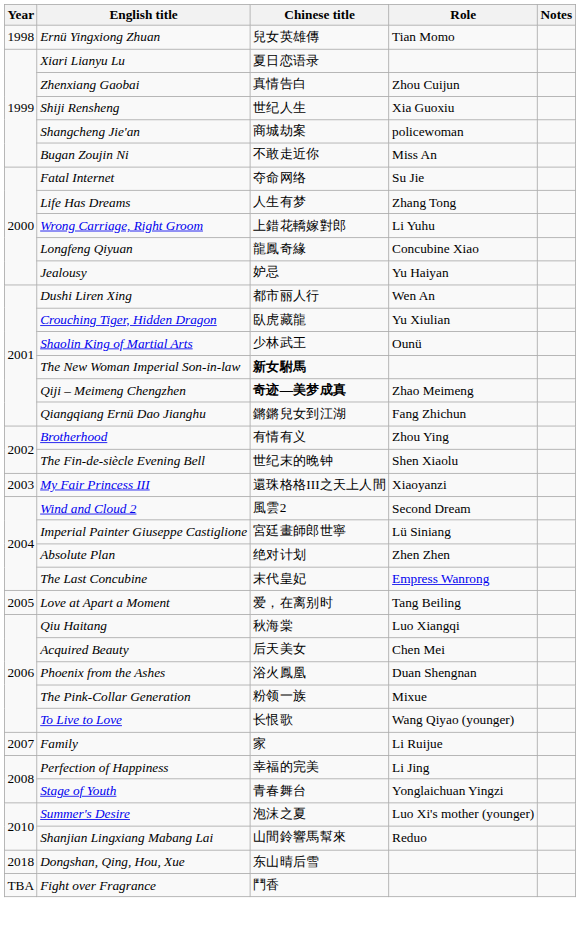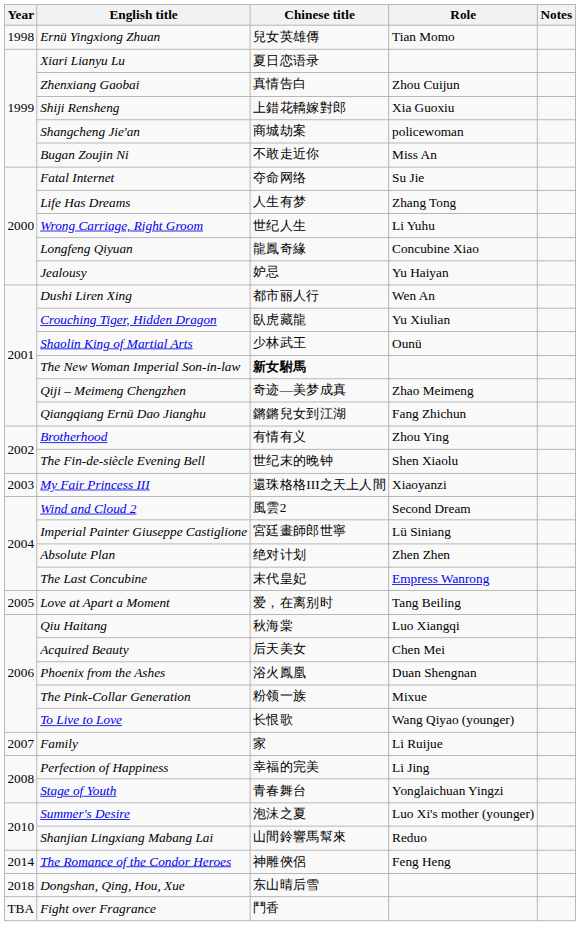 <table class="wikitable sortable">
 <tr>
 <th>Year</th>
 <th>English title</th>
 <th>Chinese title</th>
 <th>Role</th>
 <th class="unsortable">Notes</th>
 </tr>
 <tr>
 <td>1998</td>
 <td><em>Ernü Yingxiong Zhuan</em></td>
 <td>兒女英雄傳</td>
 <td>Tian Momo</td>
 <td></td>
 </tr>
 <tr>
 <td rowspan=5>1999</td>
 <td><em>Xiari Lianyu Lu</em></td>
 <td>夏日恋语录</td>
 <td></td>
 <td></td>
 </tr>
 <tr>
 <td><em>Zhenxiang Gaobai</em></td>
 <td>真情告白</td>
 <td>Zhou Cuijun</td>
 <td></td>
 </tr>
 <tr>
 <td><em>Shiji Rensheng</em></td>
-<td>世纪人生</td>
+<td>上錯花轎嫁對郎</td>
 <td>Xia Guoxiu</td>
 <td></td>
 </tr>
 <tr>
 <td><em>Shangcheng Jie'an</em></td>
 <td>商城劫案</td>
 <td>policewoman</td>
 <td></td>
 </tr>
 <tr>
 <td><em>Bugan Zoujin Ni</em></td>
 <td>不敢走近你</td>
 <td>Miss An</td>
 <td></td>
 </tr>
 <tr>
 <td rowspan=5>2000</td>
 <td><em>Fatal Internet</em></td>
 <td>夺命网络</td>
 <td>Su Jie</td>
 <td></td>
 </tr>
 <tr>
 <td><em>Life Has Dreams</em></td>
 <td>人生有梦</td>
 <td>Zhang Tong</td>
 <td></td>
 </tr>
 <tr>
 <td><em><a href='#'>Wrong Carriage, Right Groom</a></em></td>
-<td>上錯花轎嫁對郎</td>
+<td>世纪人生</td>
 <td>Li Yuhu</td>
 <td></td>
 </tr>
 <tr>
 <td><em>Longfeng Qiyuan</em></td>
 <td>龍鳳奇緣</td>
 <td>Concubine Xiao</td>
 <td></td>
 </tr>
 <tr>
 <td><em>Jealousy</em></td>
 <td>妒忌</td>
 <td>Yu Haiyan</td>
 <td></td>
 </tr>
 <tr>
 <td rowspan=6>2001</td>
 <td><em>Dushi Liren Xing</em></td>
 <td>都市丽人行</td>
 <td>Wen An</td>
 <td></td>
 </tr>
 <tr>
 <td><em><a href='#'>Crouching Tiger, Hidden Dragon</a></em></td>
 <td>臥虎藏龍</td>
 <td>Yu Xiulian</td>
 <td></td>
 </tr>
 <tr>
 <td><em><a href='#'>Shaolin King of Martial Arts</a></em></td>
 <td>少林武王</td>
 <td>Ounü</td>
 <td></td>
 </tr>
 <tr>
 <td><em>The New Woman Imperial Son-in-law</em></td>
 <td><strong>新女駙馬</strong></td>
 <td></td>
 <td></td>
 </tr>
 <tr>
 <td><em>Qiji – Meimeng Chengzhen</em></td>
-<td><strong>奇迹—美梦成真</strong></td>
+<td>奇迹—美梦成真</td>
 <td>Zhao Meimeng</td>
 <td></td>
 </tr>
 <tr>
 <td><em>Qiangqiang Ernü Dao Jianghu</em></td>
 <td>鏘鏘兒女到江湖</td>
 <td>Fang Zhichun</td>
 <td></td>
 </tr>
 <tr>
 <td rowspan=2>2002</td>
 <td><em><a href='#'>Brotherhood</a></em></td>
 <td>有情有义</td>
 <td>Zhou Ying</td>
 <td></td>
 </tr>
 <tr>
 <td><em>The Fin-de-siècle Evening Bell</em></td>
 <td>世纪末的晚钟</td>
 <td>Shen Xiaolu</td>
 <td></td>
 </tr>
 <tr>
 <td>2003</td>
 <td><em><a href='#'>My Fair Princess III</a></em></td>
 <td>還珠格格III之天上人間</td>
 <td>Xiaoyanzi</td>
 <td></td>
 </tr>
 <tr>
 <td rowspan=4>2004</td>
 <td><em><a href='#'>Wind and Cloud 2</a></em></td>
 <td>風雲2</td>
 <td>Second Dream</td>
 <td></td>
 </tr>
 <tr>
 <td><em>Imperial Painter Giuseppe Castiglione</em></td>
 <td>宮廷畫師郎世寧</td>
 <td>Lü Siniang</td>
 <td></td>
 </tr>
 <tr>
 <td><em>Absolute Plan</em></td>
 <td>绝对计划</td>
 <td>Zhen Zhen</td>
 <td></td>
 </tr>
 <tr>
 <td><em>The Last Concubine</em></td>
 <td>末代皇妃</td>
 <td><a href='#'>Empress Wanrong</a></td>
 <td></td>
 </tr>
 <tr>
 <td>2005</td>
 <td><em>Love at Apart a Moment</em></td>
 <td>爱，在离别时</td>
 <td>Tang Beiling</td>
 <td></td>
 </tr>
 <tr>
 <td rowspan=5>2006</td>
 <td><em>Qiu Haitang</em></td>
 <td>秋海棠</td>
 <td>Luo Xiangqi</td>
 <td></td>
 </tr>
 <tr>
 <td><em>Acquired Beauty</em></td>
 <td>后天美女</td>
 <td>Chen Mei</td>
 <td></td>
 </tr>
 <tr>
 <td><em>Phoenix from the Ashes</em></td>
 <td>浴火鳳凰</td>
 <td>Duan Shengnan</td>
 <td></td>
 </tr>
 <tr>
 <td><em>The Pink-Collar Generation</em></td>
 <td>粉领一族</td>
 <td>Mixue</td>
 <td></td>
 </tr>
 <tr>
 <td><em><a href='#'>To Live to Love</a></em></td>
 <td>长恨歌</td>
 <td>Wang Qiyao (younger)</td>
 <td></td>
 </tr>
 <tr>
 <td>2007</td>
 <td><em>Family</em></td>
 <td>家</td>
 <td>Li Ruijue</td>
 <td></td>
 </tr>
 <tr>
 <td rowspan=2>2008</td>
 <td><em>Perfection of Happiness</em></td>
 <td>幸福的完美</td>
 <td>Li Jing</td>
 <td></td>
 </tr>
 <tr>
 <td><em><a href='#'>Stage of Youth</a></em></td>
 <td>青春舞台</td>
 <td>Yonglaichuan Yingzi</td>
 <td></td>
 </tr>
 <tr>
 <td rowspan=2>2010</td>
 <td><em><a href='#'>Summer's Desire</a></em></td>
 <td>泡沫之夏</td>
 <td>Luo Xi's mother (younger)</td>
 <td></td>
 </tr>
 <tr>
 <td><em>Shanjian Lingxiang Mabang Lai</em></td>
 <td>山間鈴響馬幫來</td>
 <td>Reduo</td>
 <td></td>
 </tr>
 <tr>
+<td>2014</td>
+<td><em><a href='#'>The Romance of the Condor Heroes</a></em></td>
+<td>神雕俠侶</td>
+<td>Feng Heng</td>
+<td></td>
+</tr>
+<tr>
 <td>2018</td>
 <td><em>Dongshan, Qing, Hou, Xue</em></td>
 <td>东山晴后雪</td>
 <td></td>
 <td></td>
 </tr>
 <tr>
 <td>TBA</td>
 <td><em>Fight over Fragrance</em></td>
 <td>鬥香</td>
 <td></td>
 <td></td>
 </tr>
 </table>
